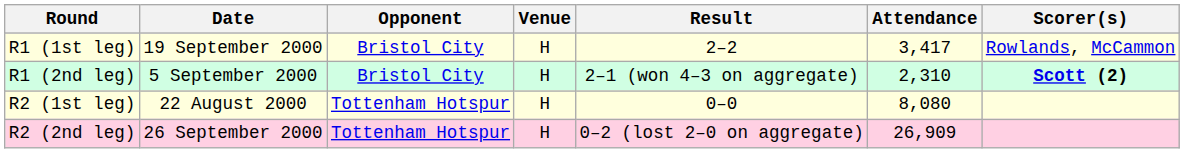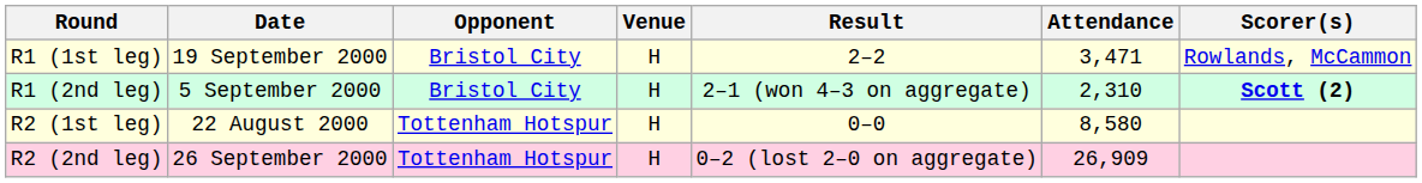 <table class="wikitable sortable" style="text-align:center;">
 <tr>
 <th>Round</th>
 <th>Date</th>
 <th>Opponent</th>
 <th>Venue</th>
 <th>Result</th>
 <th>Attendance</th>
 <th>Scorer(s)</th>
 </tr>
 <tr style="background:#ffd;">
 <td>R1 (1st leg)</td>
 <td>19 September 2000</td>
 <td><a href='#'>Bristol City</a></td>
 <td>H</td>
 <td>2–2</td>
-<td>3,417</td>
+<td>3,471</td>
 <td><a href='#'>Rowlands</a>, <a href='#'>McCammon</a></td>
 </tr>
 <tr style="background:#d0ffe3;">
 <td>R1 (2nd leg)</td>
 <td>5 September 2000</td>
 <td><a href='#'>Bristol City</a></td>
 <td>H</td>
 <td>2–1 (won 4–3 on aggregate)</td>
 <td>2,310</td>
 <td><strong><a href='#'>Scott</a> (2)</strong></td>
 </tr>
 <tr style="background:#ffd;">
 <td>R2 (1st leg)</td>
 <td>22 August 2000</td>
 <td><a href='#'>Tottenham Hotspur</a></td>
 <td>H</td>
 <td>0–0</td>
-<td>8,080</td>
+<td>8,580</td>
 <td></td>
 </tr>
 <tr style="background:#ffd0e3;">
 <td>R2 (2nd leg)</td>
 <td>26 September 2000</td>
 <td><a href='#'>Tottenham Hotspur</a></td>
 <td>H</td>
 <td>0–2 (lost 2–0 on aggregate)</td>
 <td>26,909</td>
 <td></td>
 </tr>
 </table>
